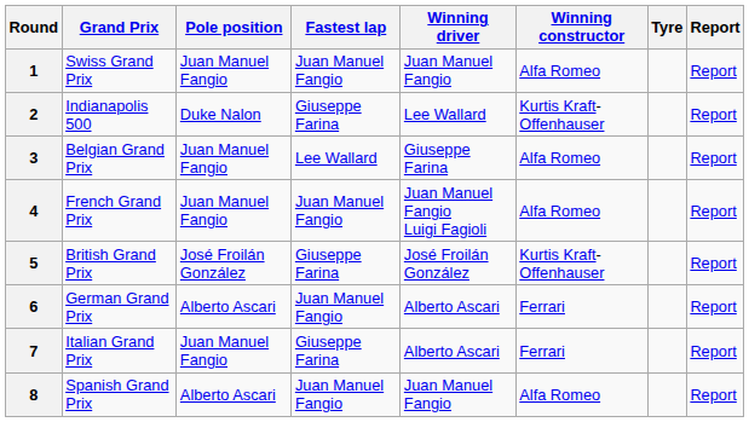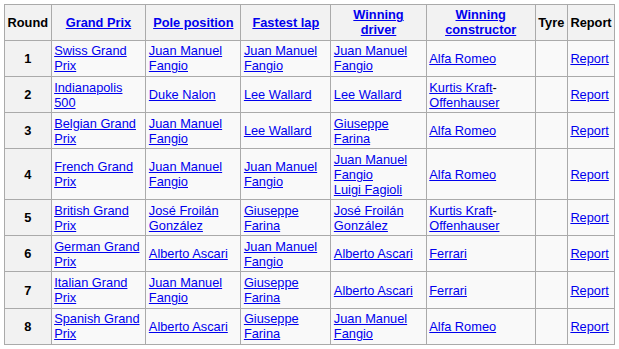 <table class="wikitable" style="font-size:80%">
 <tr>
 <th>Round</th>
 <th><a href='#'>Grand Prix</a></th>
 <th><a href='#'>Pole position</a></th>
 <th><a href='#'>Fastest lap</a></th>
 <th><a href='#'>Winning driver</a></th>
 <th><a href='#'>Winning constructor</a></th>
 <th>Tyre</th>
 <th>Report</th>
 </tr>
 <tr>
 <th>1</th>
 <td> <a href='#'>Swiss Grand Prix</a></td>
 <td> <a href='#'>Juan Manuel Fangio</a></td>
 <td> <a href='#'>Juan Manuel Fangio</a></td>
 <td> <a href='#'>Juan Manuel Fangio</a></td>
 <td> <a href='#'>Alfa Romeo</a></td>
 <td></td>
 <td><a href='#'>Report</a></td>
 </tr>
 <tr>
 <th>2</th>
 <td> <a href='#'>Indianapolis 500</a></td>
 <td> <a href='#'>Duke Nalon</a></td>
-<td> <a href='#'>Giuseppe Farina</a></td>
+<td> <a href='#'>Lee Wallard</a></td>
 <td> <a href='#'>Lee Wallard</a></td>
 <td> <a href='#'>Kurtis Kraft</a>-<a href='#'>Offenhauser</a></td>
 <td></td>
 <td><a href='#'>Report</a></td>
 </tr>
 <tr>
 <th>3</th>
 <td> <a href='#'>Belgian Grand Prix</a></td>
 <td> <a href='#'>Juan Manuel Fangio</a></td>
 <td> <a href='#'>Lee Wallard</a></td>
 <td> <a href='#'>Giuseppe Farina</a></td>
 <td> <a href='#'>Alfa Romeo</a></td>
 <td></td>
 <td><a href='#'>Report</a></td>
 </tr>
 <tr>
 <th>4</th>
 <td> <a href='#'>French Grand Prix</a></td>
 <td> <a href='#'>Juan Manuel Fangio</a></td>
 <td> <a href='#'>Juan Manuel Fangio</a></td>
 <td> <a href='#'>Juan Manuel Fangio</a><br> <a href='#'>Luigi Fagioli</a></td>
 <td> <a href='#'>Alfa Romeo</a></td>
 <td></td>
 <td><a href='#'>Report</a></td>
 </tr>
 <tr>
 <th>5</th>
 <td> <a href='#'>British Grand Prix</a></td>
 <td> <a href='#'>José Froilán González</a></td>
 <td> <a href='#'>Giuseppe Farina</a></td>
 <td> <a href='#'>José Froilán González</a></td>
 <td> <a href='#'>Kurtis Kraft</a>-<a href='#'>Offenhauser</a></td>
 <td></td>
 <td><a href='#'>Report</a></td>
 </tr>
 <tr>
 <th>6</th>
 <td> <a href='#'>German Grand Prix</a></td>
 <td> <a href='#'>Alberto Ascari</a></td>
 <td> <a href='#'>Juan Manuel Fangio</a></td>
 <td> <a href='#'>Alberto Ascari</a></td>
 <td> <a href='#'>Ferrari</a></td>
 <td></td>
 <td><a href='#'>Report</a></td>
 </tr>
 <tr>
 <th>7</th>
 <td> <a href='#'>Italian Grand Prix</a></td>
 <td> <a href='#'>Juan Manuel Fangio</a></td>
 <td> <a href='#'>Giuseppe Farina</a></td>
 <td> <a href='#'>Alberto Ascari</a></td>
 <td> <a href='#'>Ferrari</a></td>
 <td></td>
 <td><a href='#'>Report</a></td>
 </tr>
 <tr>
 <th>8</th>
 <td> <a href='#'>Spanish Grand Prix</a></td>
 <td> <a href='#'>Alberto Ascari</a></td>
-<td> <a href='#'>Juan Manuel Fangio</a></td>
+<td> <a href='#'>Giuseppe Farina</a></td>
 <td> <a href='#'>Juan Manuel Fangio</a></td>
 <td> <a href='#'>Alfa Romeo</a></td>
 <td></td>
 <td><a href='#'>Report</a></td>
 </tr>
 <tr>
 </tr>
 </table>
